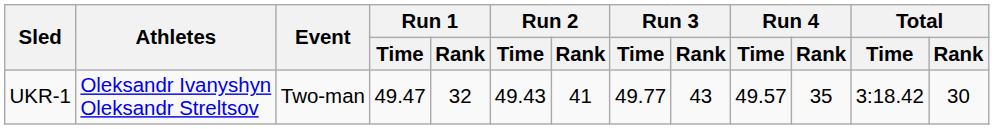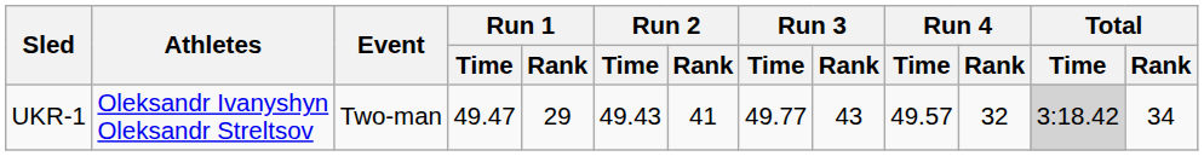 <table class="wikitable" border="1" style="font-size:90%">
 <tr>
 <th rowspan="2">Sled</th>
 <th rowspan="2">Athletes</th>
 <th rowspan="2">Event</th>
 <th colspan="2">Run 1</th>
 <th colspan="2">Run 2</th>
 <th colspan="2">Run 3</th>
 <th colspan="2">Run 4</th>
 <th colspan="2">Total</th>
 </tr>
 <tr>
 <th>Time</th>
 <th>Rank</th>
 <th>Time</th>
 <th>Rank</th>
 <th>Time</th>
 <th>Rank</th>
 <th>Time</th>
 <th>Rank</th>
 <th>Time</th>
 <th>Rank</th>
 </tr>
 <tr>
 <td align="center">UKR-1</td>
 <td><a href='#'>Oleksandr Ivanyshyn</a><br><a href='#'>Oleksandr Streltsov</a></td>
 <td>Two-man</td>
 <td align="center">49.47</td>
-<td align="center">32</td>
+<td align="center">29</td>
 <td align="center">49.43</td>
 <td align="center">41</td>
 <td align="center">49.77</td>
 <td align="center">43</td>
 <td align="center">49.57</td>
-<td align="center">35</td>
-<td align="center">3:18.42</td>
-<td align="center">30</td>
+<td align="center">32</td>
+<td align="center" style="background: lightgrey;">3:18.42</td>
+<td align="center">34</td>
 </tr>
 </table>
